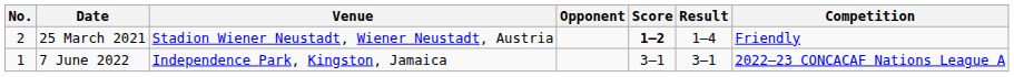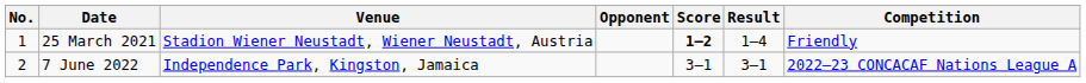 <table class="wikitable sortable">
 <tr>
 <th scope="col">No.</th>
 <th scope="col">Date</th>
 <th scope="col">Venue</th>
 <th scope="col">Opponent</th>
 <th scope="col">Score</th>
 <th scope="col">Result</th>
 <th scope="col">Competition</th>
 </tr>
 <tr>
-<td align="center">2</td>
+<td align="center">1</td>
 <td>25 March 2021</td>
 <td><a href='#'>Stadion Wiener Neustadt</a>, <a href='#'>Wiener Neustadt</a>, Austria</td>
 <td></td>
 <td align="center"><strong>1–2</strong></td>
 <td align="center">1–4</td>
 <td><a href='#'>Friendly</a></td>
 </tr>
 <tr>
-<td align="center">1</td>
+<td align="center">2</td>
 <td>7 June 2022</td>
 <td><a href='#'>Independence Park</a>, <a href='#'>Kingston</a>, Jamaica</td>
 <td></td>
 <td align="center">3–1</td>
 <td align="center">3–1</td>
 <td><a href='#'>2022–23 CONCACAF Nations League A</a></td>
 </tr>
 </table>
